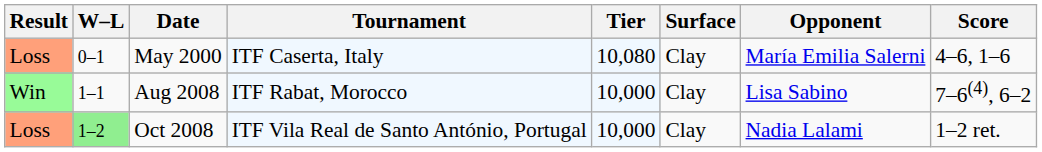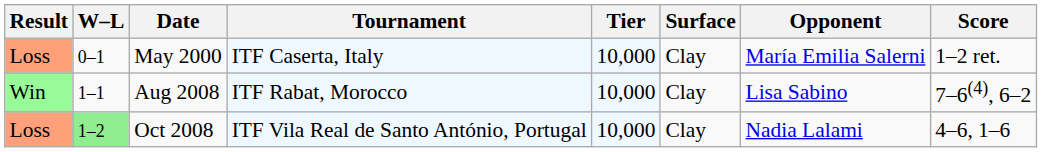 <table class="sortable wikitable">
 <tr>
 <th>Result</th>
 <th class="unsortable">W–L</th>
 <th>Date</th>
 <th>Tournament</th>
 <th>Tier</th>
 <th>Surface</th>
 <th>Opponent</th>
 <th class="unsortable">Score</th>
 </tr>
 <tr>
 <td style="background:#ffa07a;">Loss</td>
 <td><small>0–1</small></td>
 <td>May 2000</td>
 <td style="background:#f0f8ff;">ITF Caserta, Italy</td>
-<td style="background:#f0f8ff;">10,080</td>
+<td style="background:#f0f8ff;">10,000</td>
 <td>Clay</td>
 <td> <a href='#'>María Emilia Salerni</a></td>
-<td>4–6, 1–6</td>
+<td>1–2 ret.</td>
 </tr>
 <tr>
 <td style="background:#98fb98;">Win</td>
 <td><small>1–1</small></td>
 <td>Aug 2008</td>
 <td style="background:#f0f8ff;">ITF Rabat, Morocco</td>
 <td style="background:#f0f8ff;">10,000</td>
 <td>Clay</td>
 <td> <a href='#'>Lisa Sabino</a></td>
 <td>7–6<sup>(4)</sup>, 6–2</td>
 </tr>
 <tr>
 <td style="background:#ffa07a;">Loss</td>
 <td style="background: lightgreen;"><small>1–2</small></td>
 <td>Oct 2008</td>
 <td style="background:#f0f8ff;">ITF Vila Real de Santo António, Portugal</td>
 <td style="background:#f0f8ff;">10,000</td>
 <td>Clay</td>
 <td> <a href='#'>Nadia Lalami</a></td>
-<td>1–2 ret.</td>
+<td>4–6, 1–6</td>
 </tr>
 </table>
